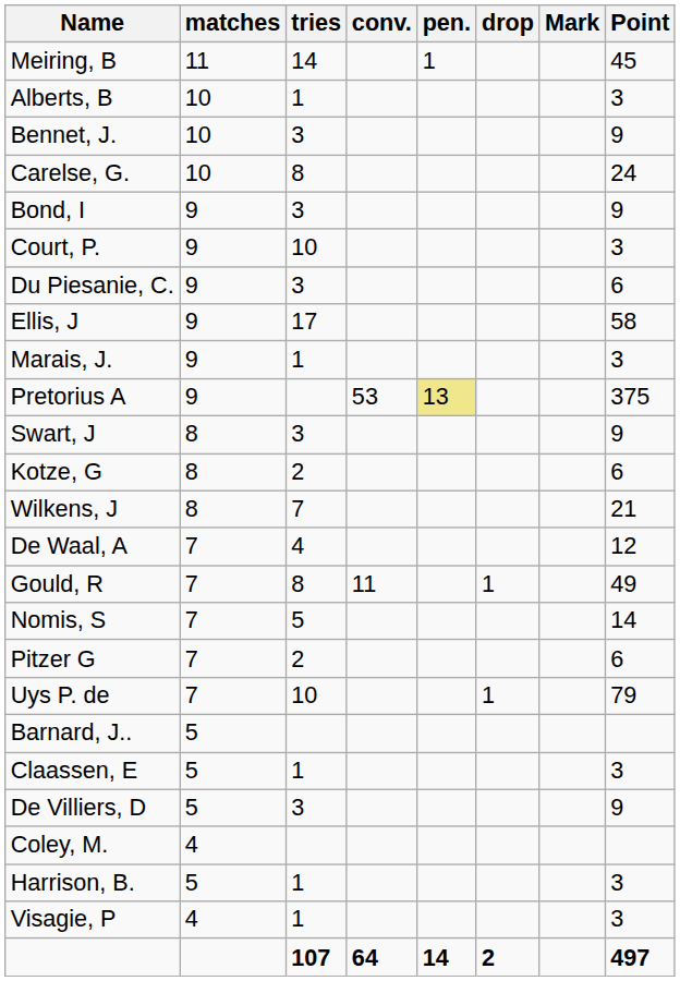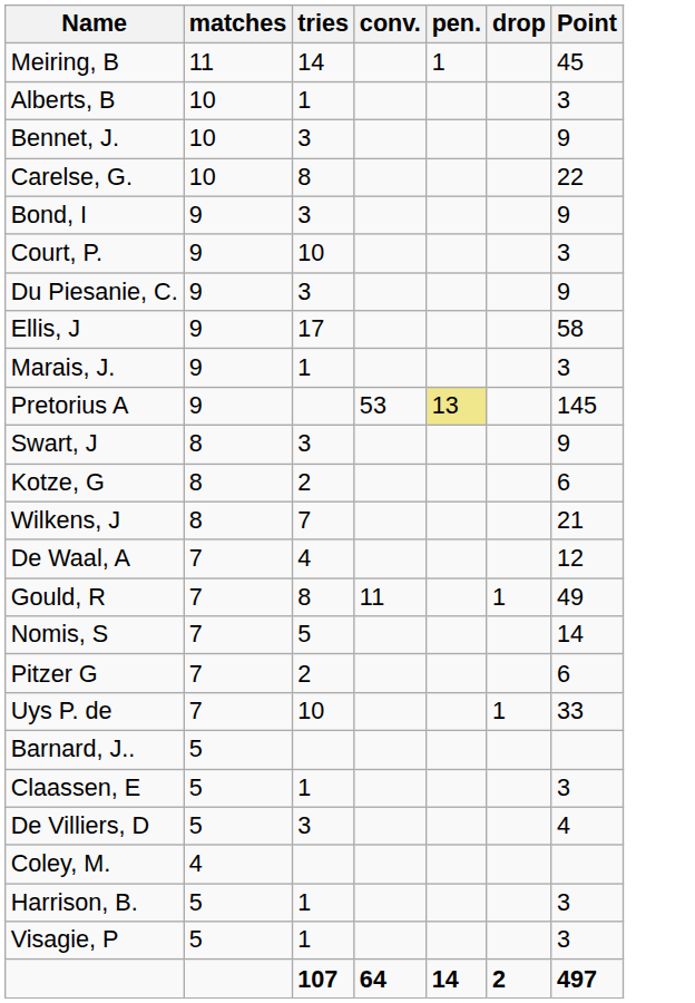 <table class="wikitable" border="1">
 <tr>
 <th>Name</th>
 <th>matches</th>
 <th>tries</th>
 <th>conv.</th>
 <th>pen.</th>
 <th>drop</th>
-<th>Mark</th>
 <th>Point</th>
 </tr>
 <tr>
 <td>Meiring, B</td>
 <td>11</td>
 <td>14</td>
 <td></td>
 <td>1</td>
 <td></td>
-<td></td>
 <td>45</td>
 </tr>
 <tr>
 <td>Alberts, B</td>
 <td>10</td>
 <td>1</td>
-<td></td>
 <td></td>
 <td></td>
 <td></td>
 <td>3</td>
 </tr>
 <tr>
 <td>Bennet, J.</td>
 <td>10</td>
 <td>3</td>
 <td></td>
 <td></td>
 <td></td>
-<td></td>
 <td>9</td>
 </tr>
 <tr>
 <td>Carelse, G.</td>
 <td>10</td>
 <td>8</td>
 <td></td>
 <td></td>
 <td></td>
-<td></td>
-<td>24</td>
+<td>22</td>
 </tr>
 <tr>
 <td>Bond, I</td>
 <td>9</td>
 <td>3</td>
-<td></td>
 <td></td>
 <td></td>
 <td></td>
 <td>9</td>
 </tr>
 <tr>
 <td>Court, P.</td>
 <td>9</td>
 <td>10</td>
 <td></td>
 <td></td>
 <td></td>
-<td></td>
 <td>3</td>
 </tr>
 <tr>
 <td>Du Piesanie, C.</td>
 <td>9</td>
 <td>3</td>
 <td></td>
 <td></td>
 <td></td>
-<td></td>
-<td>6</td>
+<td>9</td>
 </tr>
 <tr>
 <td>Ellis, J</td>
 <td>9</td>
 <td>17</td>
-<td></td>
 <td></td>
 <td></td>
 <td></td>
 <td>58</td>
 </tr>
 <tr>
 <td>Marais, J.</td>
 <td>9</td>
 <td>1</td>
 <td></td>
 <td></td>
 <td></td>
-<td></td>
 <td>3</td>
 </tr>
 <tr>
 <td>Pretorius A</td>
 <td>9</td>
 <td></td>
 <td>53</td>
 <td style="background: khaki;">13</td>
 <td></td>
-<td></td>
-<td>375</td>
+<td>145</td>
 </tr>
 <tr>
 <td>Swart, J</td>
 <td>8</td>
 <td>3</td>
-<td></td>
 <td></td>
 <td></td>
 <td></td>
 <td>9</td>
 </tr>
 <tr>
 <td>Kotze, G</td>
 <td>8</td>
 <td>2</td>
 <td></td>
 <td></td>
 <td></td>
-<td></td>
 <td>6</td>
 </tr>
 <tr>
 <td>Wilkens, J</td>
 <td>8</td>
 <td>7</td>
-<td></td>
 <td></td>
 <td></td>
 <td></td>
 <td>21</td>
 </tr>
 <tr>
 <td>De Waal, A</td>
 <td>7</td>
 <td>4</td>
 <td></td>
 <td></td>
 <td></td>
-<td></td>
 <td>12</td>
 </tr>
 <tr>
 <td>Gould, R</td>
 <td>7</td>
 <td>8</td>
 <td>11</td>
 <td></td>
 <td>1</td>
-<td></td>
 <td>49</td>
 </tr>
 <tr>
 <td>Nomis, S</td>
 <td>7</td>
 <td>5</td>
-<td></td>
 <td></td>
 <td></td>
 <td></td>
 <td>14</td>
 </tr>
 <tr>
 <td>Pitzer G</td>
 <td>7</td>
 <td>2</td>
 <td></td>
 <td></td>
 <td></td>
-<td></td>
 <td>6</td>
 </tr>
 <tr>
 <td>Uys P. de</td>
 <td>7</td>
 <td>10</td>
 <td></td>
 <td></td>
 <td>1</td>
-<td></td>
-<td>79</td>
+<td>33</td>
 </tr>
 <tr>
 <td>Barnard, J..</td>
 <td>5</td>
-<td></td>
 <td></td>
 <td></td>
 <td></td>
 <td></td>
 <td></td>
 </tr>
 <tr>
 <td>Claassen, E</td>
 <td>5</td>
 <td>1</td>
 <td></td>
 <td></td>
 <td></td>
-<td></td>
 <td>3</td>
 </tr>
 <tr>
 <td>De Villiers, D</td>
 <td>5</td>
 <td>3</td>
 <td></td>
 <td></td>
 <td></td>
-<td></td>
-<td>9</td>
+<td>4</td>
 </tr>
 <tr>
 <td>Coley, M.</td>
 <td>4</td>
-<td></td>
 <td></td>
 <td></td>
 <td></td>
 <td></td>
 <td></td>
 </tr>
 <tr>
 <td>Harrison, B.</td>
 <td>5</td>
 <td>1</td>
 <td></td>
 <td></td>
 <td></td>
-<td></td>
 <td>3</td>
 </tr>
 <tr>
 <td>Visagie, P</td>
-<td>4</td>
+<td>5</td>
 <td>1</td>
-<td></td>
 <td></td>
 <td></td>
 <td></td>
 <td>3</td>
 </tr>
 <tr>
 <td></td>
 <td></td>
 <td><strong>107</strong></td>
 <td><strong>64</strong></td>
 <td><strong>14</strong></td>
 <td><strong>2</strong></td>
-<td></td>
 <td><strong>497</strong></td>
 </tr>
 </table>
